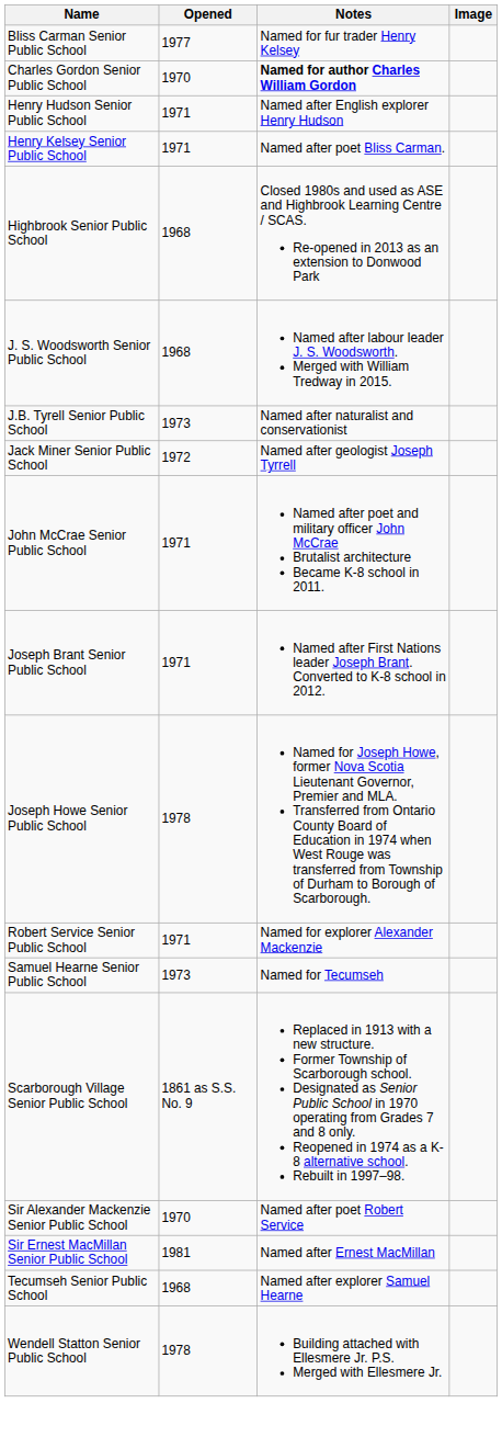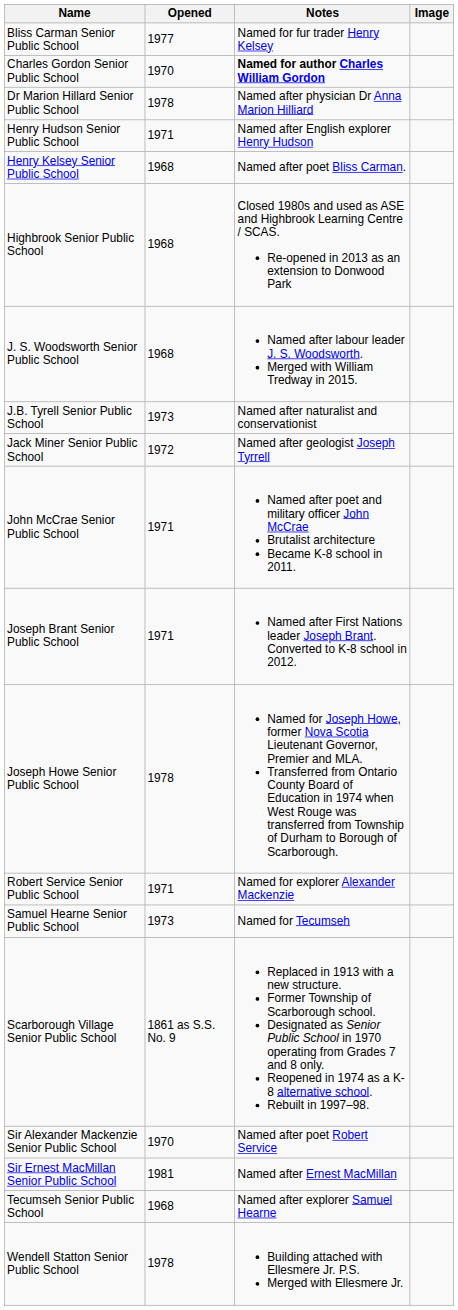 <table class="wikitable sortable">
 <tr>
 <th width=28%>Name</th>
 <th width=18%>Opened</th>
 <th width=35%>Notes</th>
 <th width=7%>Image</th>
 </tr>
 <tr>
 <td>Bliss Carman Senior Public School</td>
 <td>1977</td>
 <td>Named for fur trader <a href='#'>Henry Kelsey</a></td>
 <td></td>
 </tr>
 <tr>
 <td>Charles Gordon Senior Public School</td>
 <td>1970</td>
 <td><strong>Named for author <a href='#'>Charles William Gordon</a></strong></td>
 <td></td>
 </tr>
 <tr>
+<td>Dr Marion Hillard Senior Public School</td>
+<td>1978</td>
+<td>Named after physician Dr <a href='#'>Anna Marion Hilliard</a></td>
+<td></td>
+</tr>
+<tr>
 <td>Henry Hudson Senior Public School</td>
 <td>1971</td>
 <td>Named after English explorer <a href='#'>Henry Hudson</a></td>
 <td></td>
 </tr>
 <tr>
 <td><a href='#'>Henry Kelsey Senior Public School</a></td>
-<td>1971</td>
+<td>1968</td>
 <td>Named after poet <a href='#'>Bliss Carman</a>.</td>
 <td></td>
 </tr>
 <tr>
 <td>Highbrook Senior Public School</td>
 <td>1968</td>
 <td><br>Closed 1980s and used as ASE and Highbrook Learning Centre / SCAS.<ul><li>Re-opened in 2013 as an extension to Donwood Park</li></ul></td>
 <td></td>
 </tr>
 <tr>
 <td>J. S. Woodsworth Senior Public School</td>
 <td>1968</td>
 <td><br><ul><li>Named after labour leader <a href='#'>J. S. Woodsworth</a>.</li><li>Merged with William Tredway in 2015.</li></ul></td>
 <td></td>
 </tr>
 <tr>
 <td>J.B. Tyrell Senior Public School</td>
 <td>1973</td>
 <td>Named after naturalist and conservationist</td>
 <td></td>
 </tr>
 <tr>
 <td>Jack Miner Senior Public School</td>
 <td>1972</td>
 <td>Named after geologist <a href='#'>Joseph Tyrrell</a></td>
 <td></td>
 </tr>
 <tr>
 <td>John McCrae Senior Public School</td>
 <td>1971</td>
 <td><br><ul><li>Named after poet and military officer <a href='#'>John McCrae</a></li><li>Brutalist architecture</li><li>Became K-8 school in 2011.</li></ul></td>
 <td></td>
 </tr>
 <tr>
 <td>Joseph Brant Senior Public School</td>
 <td>1971</td>
 <td><br><ul><li>Named after First Nations leader <a href='#'>Joseph Brant</a>. Converted to K-8 school in 2012.</li></ul></td>
 <td></td>
 </tr>
 <tr>
 <td>Joseph Howe Senior Public School</td>
 <td>1978</td>
 <td><br><ul><li>Named for <a href='#'>Joseph Howe</a>, former <a href='#'>Nova Scotia</a> Lieutenant Governor, Premier and MLA.</li><li>Transferred from Ontario County Board of Education in 1974 when West Rouge was transferred from Township of Durham to Borough of Scarborough.</li></ul></td>
 <td></td>
 </tr>
 <tr>
 <td>Robert Service Senior Public School</td>
 <td>1971</td>
 <td>Named for explorer <a href='#'>Alexander Mackenzie</a></td>
 <td></td>
 </tr>
 <tr>
 <td>Samuel Hearne Senior Public School</td>
 <td>1973</td>
 <td>Named for <a href='#'>Tecumseh</a></td>
 <td></td>
 </tr>
 <tr>
 <td>Scarborough Village Senior Public School</td>
 <td>1861 as S.S. No. 9</td>
 <td><br><ul><li>Replaced in 1913 with a new structure.</li><li>Former Township of Scarborough school.</li><li>Designated as <em>Senior Public School</em> in 1970 operating from Grades 7 and 8 only.</li><li>Reopened in 1974 as a K-8 <a href='#'>alternative school</a>.</li><li>Rebuilt in 1997–98.</li></ul></td>
 <td></td>
 </tr>
 <tr>
 <td>Sir Alexander Mackenzie Senior Public School</td>
 <td>1970</td>
 <td>Named after poet <a href='#'>Robert Service</a></td>
 <td></td>
 </tr>
 <tr>
 <td><a href='#'>Sir Ernest MacMillan Senior Public School</a></td>
 <td>1981</td>
 <td>Named after <a href='#'>Ernest MacMillan</a></td>
 <td></td>
 </tr>
 <tr>
 <td>Tecumseh Senior Public School</td>
 <td>1968</td>
 <td>Named after explorer <a href='#'>Samuel Hearne</a></td>
 <td></td>
 </tr>
 <tr>
 <td>Wendell Statton Senior Public School</td>
 <td>1978</td>
 <td><br><ul><li>Building attached with Ellesmere Jr. P.S.</li><li>Merged with Ellesmere Jr.</li></ul></td>
 <td></td>
 </tr>
 </table>
